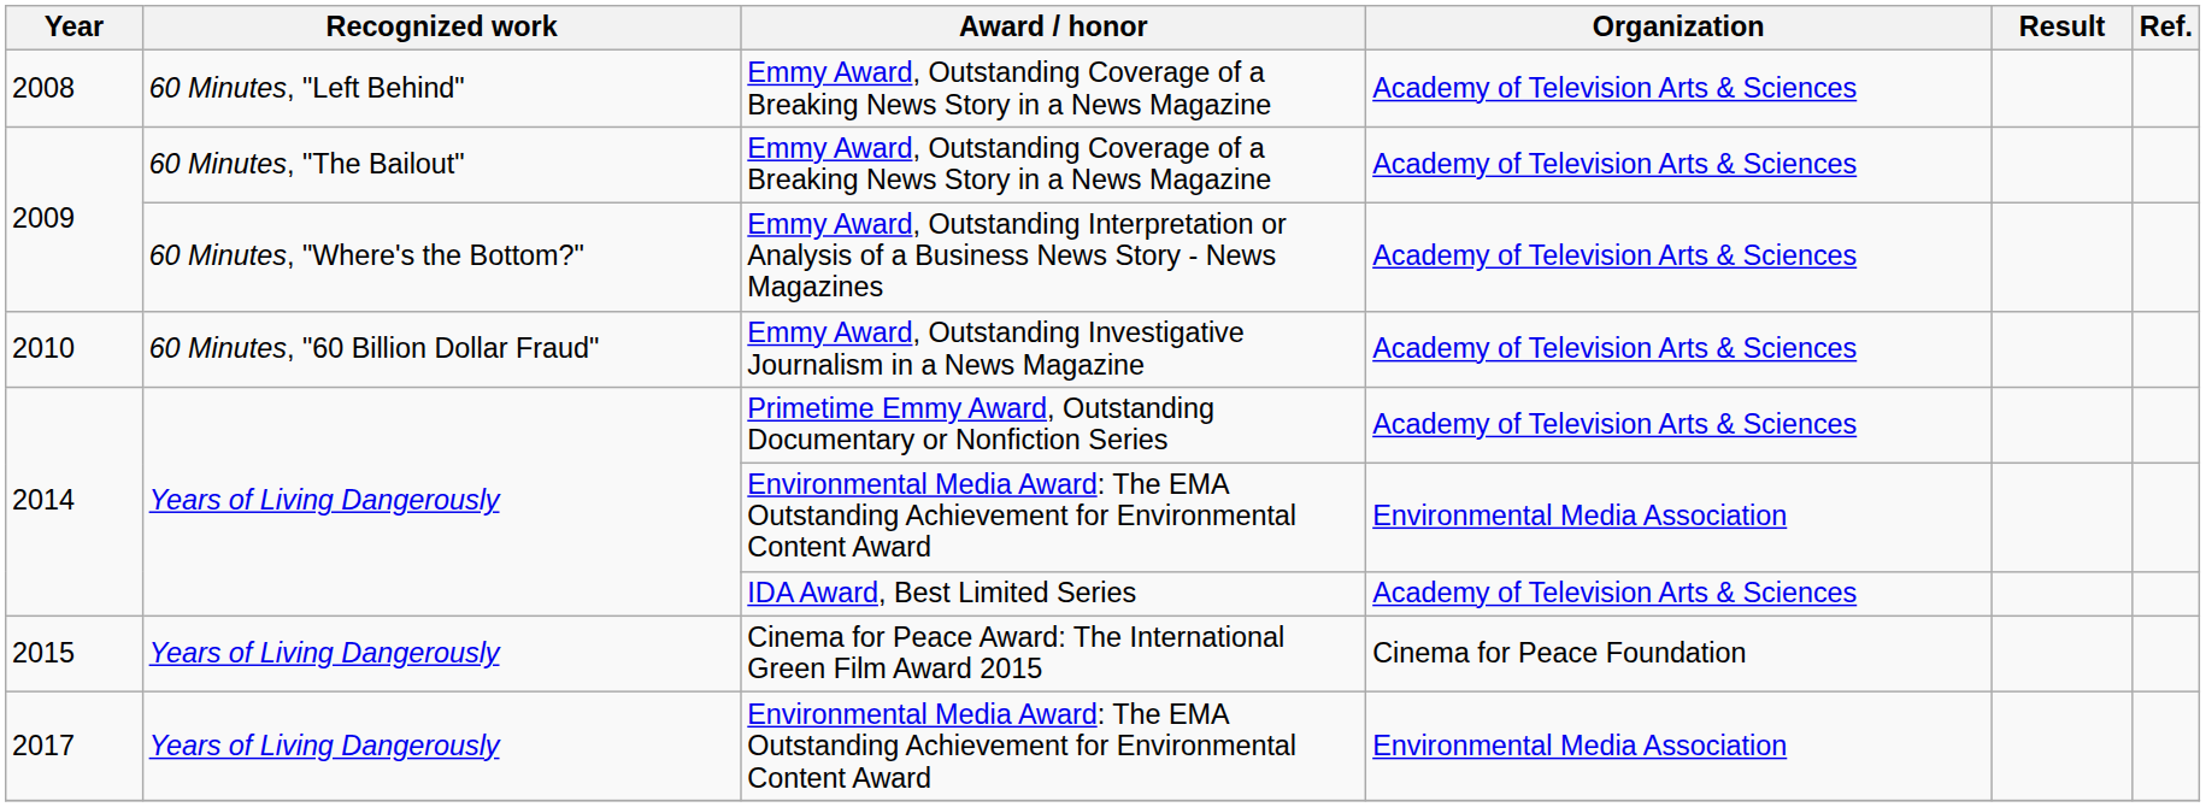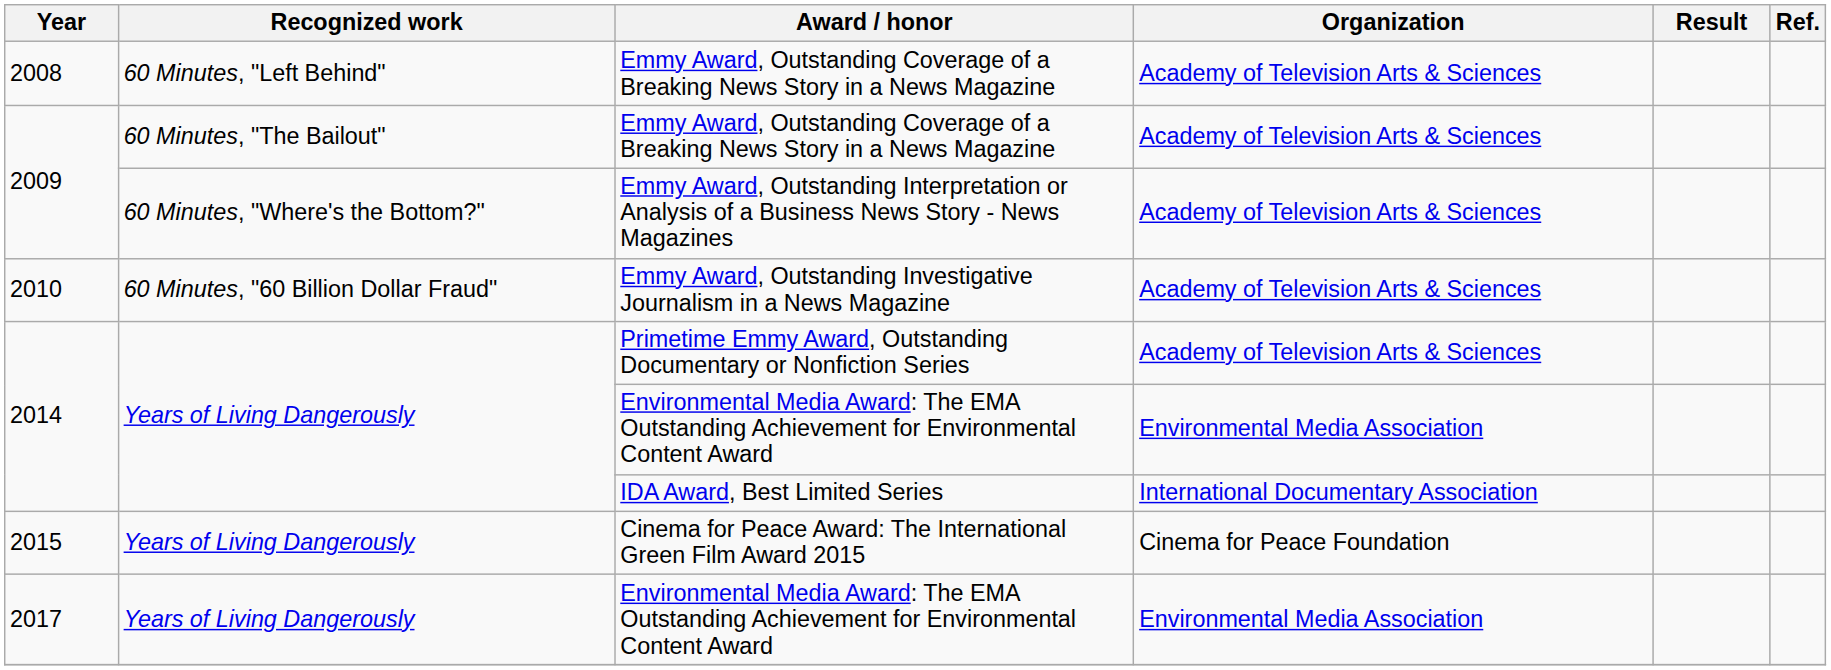 <table class=wikitable>
 <tr>
 <th scope="col" style="width:5em;">Year</th>
 <th scope="col" style="width:25em;">Recognized work</th>
 <th scope="col" style="width:26em;">Award / honor</th>
 <th scope="col" style="width:26em;">Organization</th>
 <th scope="col" style="width:5em;">Result</th>
 <th>Ref.</th>
 </tr>
 <tr>
 <td>2008</td>
 <td><em>60 Minutes</em>, "Left Behind"</td>
 <td><a href='#'>Emmy Award</a>, Outstanding Coverage of a Breaking News Story in a News Magazine</td>
 <td><a href='#'>Academy of Television Arts & Sciences</a></td>
 <td></td>
 <td></td>
 </tr>
 <tr>
 <td rowspan="2">2009</td>
 <td><em>60 Minutes</em>, "The Bailout"</td>
 <td><a href='#'>Emmy Award</a>, Outstanding Coverage of a Breaking News Story in a News Magazine</td>
 <td><a href='#'>Academy of Television Arts & Sciences</a></td>
 <td></td>
 <td></td>
 </tr>
 <tr>
 <td><em>60 Minutes</em>, "Where's the Bottom?"</td>
 <td><a href='#'>Emmy Award</a>, Outstanding Interpretation or Analysis of a Business News Story - News Magazines</td>
 <td><a href='#'>Academy of Television Arts & Sciences</a></td>
 <td></td>
 <td></td>
 </tr>
 <tr>
 <td>2010</td>
 <td><em>60 Minutes</em>, "60 Billion Dollar Fraud"</td>
 <td><a href='#'>Emmy Award</a>, Outstanding Investigative Journalism in a News Magazine</td>
 <td><a href='#'>Academy of Television Arts & Sciences</a></td>
 <td></td>
 <td></td>
 </tr>
 <tr>
 <td rowspan="3">2014</td>
 <td rowspan="3"><em><a href='#'>Years of Living Dangerously</a></em></td>
 <td><a href='#'>Primetime Emmy Award</a>, Outstanding Documentary or Nonfiction Series</td>
 <td><a href='#'>Academy of Television Arts & Sciences</a></td>
 <td></td>
 <td></td>
 </tr>
 <tr>
 <td><a href='#'>Environmental Media Award</a>: The EMA Outstanding Achievement for Environmental Content Award</td>
 <td><a href='#'>Environmental Media Association</a></td>
 <td></td>
 <td></td>
 </tr>
 <tr>
 <td><a href='#'>IDA Award</a>, Best Limited Series</td>
-<td><a href='#'>Academy of Television Arts & Sciences</a></td>
+<td><a href='#'>International Documentary Association</a></td>
 <td></td>
 <td></td>
 </tr>
 <tr>
 <td>2015</td>
 <td><em><a href='#'>Years of Living Dangerously</a></em></td>
 <td>Cinema for Peace Award: The International Green Film Award 2015</td>
 <td>Cinema for Peace Foundation</td>
 <td></td>
 <td></td>
 </tr>
 <tr>
 <td>2017</td>
 <td><em><a href='#'>Years of Living Dangerously</a></em></td>
 <td><a href='#'>Environmental Media Award</a>: The EMA Outstanding Achievement for Environmental Content Award</td>
 <td><a href='#'>Environmental Media Association</a></td>
 <td></td>
 <td></td>
 </tr>
 <tr>
 </tr>
 </table>
